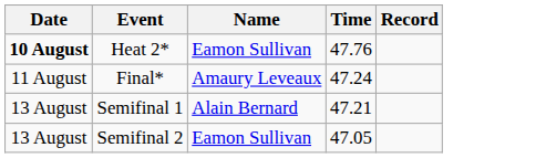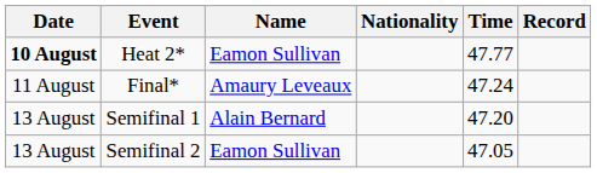 <table class="wikitable" style="text-align:center">
 <tr>
 <th>Date</th>
 <th>Event</th>
 <th>Name</th>
+<th>Nationality</th>
 <th>Time</th>
 <th>Record</th>
 </tr>
 <tr>
 <td><strong>10 August</strong></td>
 <td>Heat 2*</td>
 <td align=left><a href='#'>Eamon Sullivan</a></td>
-<td>47.76</td>
+<td align=left></td>
+<td>47.77</td>
 <td></td>
 </tr>
 <tr>
 <td>11 August</td>
 <td>Final*</td>
 <td align=left><a href='#'>Amaury Leveaux</a></td>
+<td align=left></td>
 <td>47.24</td>
 <td></td>
 </tr>
 <tr>
 <td>13 August</td>
 <td>Semifinal 1</td>
 <td align=left><a href='#'>Alain Bernard</a></td>
-<td>47.21</td>
+<td align=left></td>
+<td>47.20</td>
 <td></td>
 </tr>
 <tr>
 <td>13 August</td>
 <td>Semifinal 2</td>
 <td align=left><a href='#'>Eamon Sullivan</a></td>
+<td align=left></td>
 <td>47.05</td>
 <td></td>
 </tr>
 </table>
